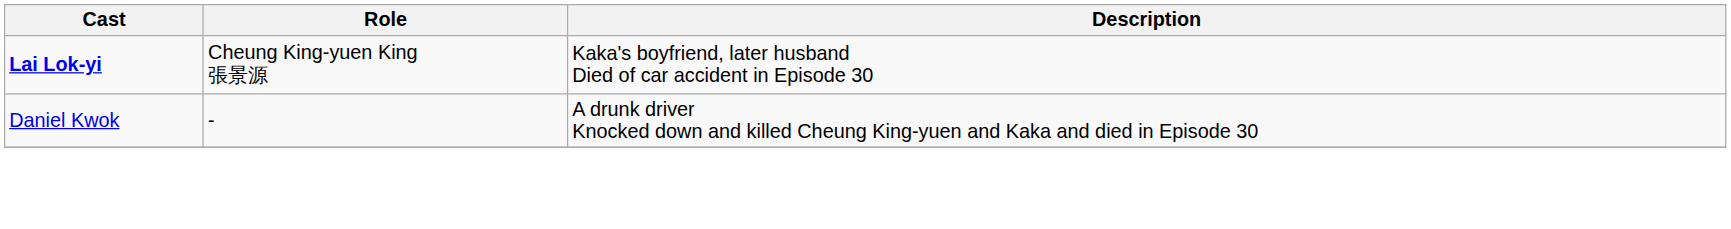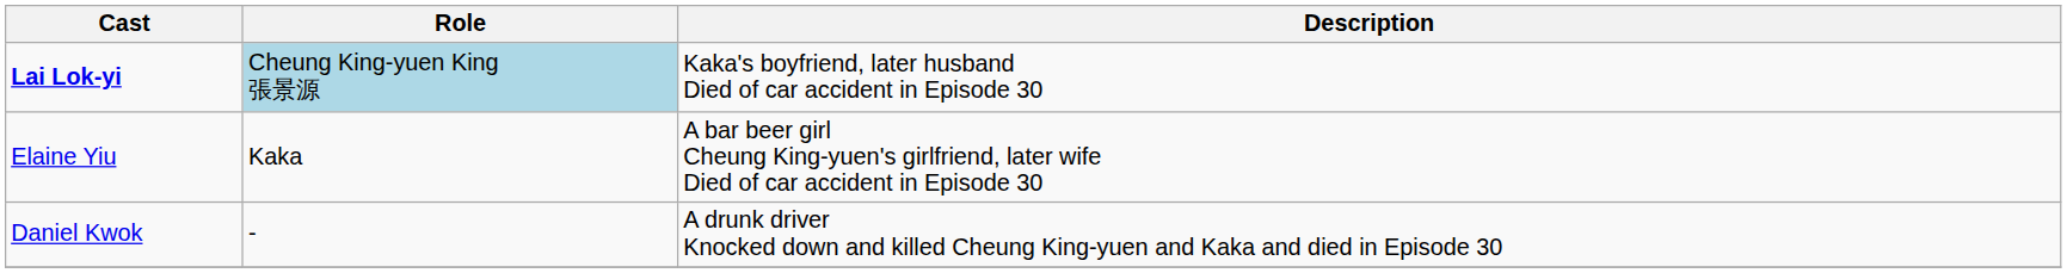 <table class="wikitable" width="70%">
 <tr>
 <th>Cast</th>
 <th>Role</th>
 <th>Description</th>
 </tr>
 <tr>
 <td><strong><a href='#'>Lai Lok-yi</a></strong></td>
-<td>Cheung King-yuen King<br>張景源</td>
+<td style="background: lightblue;">Cheung King-yuen King<br>張景源</td>
 <td>Kaka's boyfriend, later husband<br>Died of car accident in Episode 30</td>
+</tr>
+<tr>
+<td><a href='#'>Elaine Yiu</a></td>
+<td>Kaka</td>
+<td>A bar beer girl<br>Cheung King-yuen's girlfriend, later wife<br>Died of car accident in Episode 30</td>
 </tr>
 <tr>
 <td><a href='#'>Daniel Kwok</a></td>
 <td>-</td>
 <td>A drunk driver<br>Knocked down and killed Cheung King-yuen and Kaka and died in Episode 30</td>
 </tr>
 <tr>
 </tr>
 </table>
